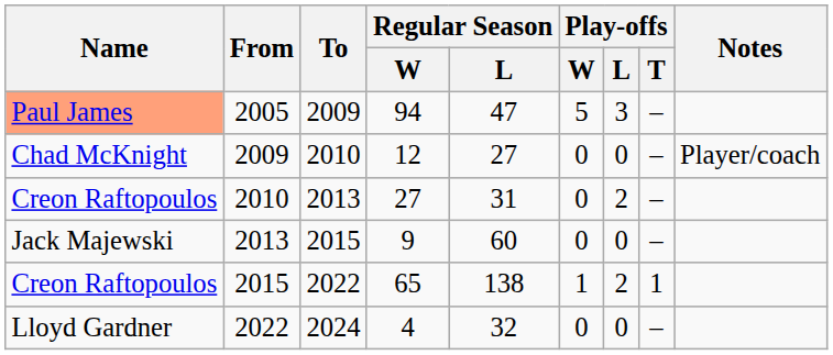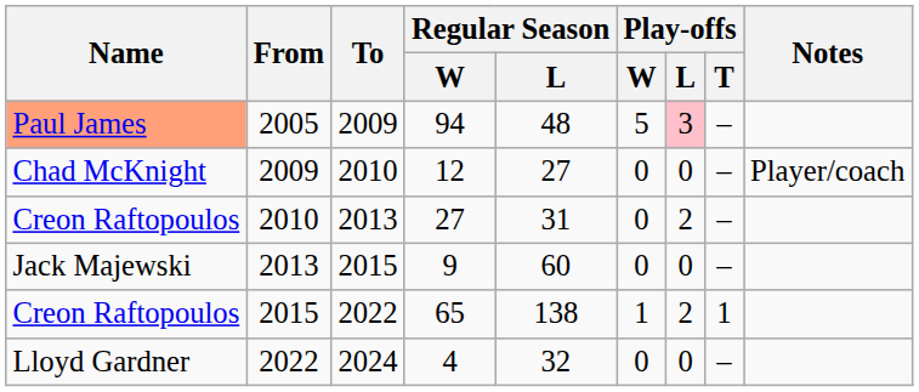 <table class="wikitable" style="text-align:center">
 <tr>
 <th rowspan="2">Name</th>
 <th rowspan="2">From</th>
 <th rowspan="2">To</th>
 <th colspan="2">Regular Season</th>
 <th colspan="3">Play-offs</th>
 <th rowspan="2">Notes</th>
 </tr>
 <tr>
 <th>W</th>
 <th>L</th>
 <th>W</th>
 <th>L</th>
 <th>T</th>
 </tr>
 <tr>
 <td align="left" style="background: lightsalmon;"> <a href='#'>Paul James</a></td>
 <td>2005</td>
 <td>2009</td>
 <td>94</td>
-<td>47</td>
+<td>48</td>
 <td>5</td>
-<td>3</td>
+<td style="background: pink;">3</td>
 <td>–</td>
 <td></td>
 </tr>
 <tr>
 <td align="left"> <a href='#'>Chad McKnight</a></td>
 <td>2009</td>
 <td>2010</td>
 <td>12</td>
 <td>27</td>
 <td>0</td>
 <td>0</td>
 <td>–</td>
 <td>Player/coach</td>
 </tr>
 <tr>
 <td align="left"> <a href='#'>Creon Raftopoulos</a></td>
 <td>2010</td>
 <td>2013</td>
 <td>27</td>
 <td>31</td>
 <td>0</td>
 <td>2</td>
 <td>–</td>
 <td></td>
 </tr>
 <tr>
 <td align="left"> Jack Majewski</td>
 <td>2013</td>
 <td>2015</td>
 <td>9</td>
 <td>60</td>
 <td>0</td>
 <td>0</td>
 <td>–</td>
 <td></td>
 </tr>
 <tr>
 <td align="left"> <a href='#'>Creon Raftopoulos</a></td>
 <td>2015</td>
 <td>2022</td>
 <td>65</td>
 <td>138</td>
 <td>1</td>
 <td>2</td>
 <td>1</td>
 </tr>
 <tr>
 <td align="left"> Lloyd Gardner</td>
 <td>2022</td>
 <td>2024</td>
 <td>4</td>
 <td>32</td>
 <td>0</td>
 <td>0</td>
 <td>–</td>
 <td></td>
 </tr>
 </table>
